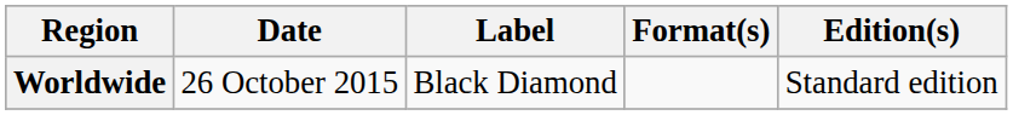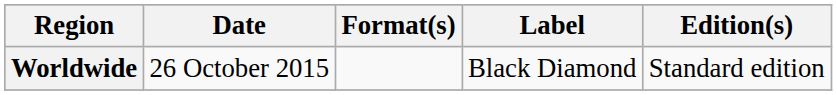 <table class="wikitable plainrowheaders">
 <tr>
 <th scope="col">Region</th>
 <th scope="col">Date</th>
+<th scope="col">Format(s)</th>
 <th scope="col">Label</th>
-<th scope="col">Format(s)</th>
 <th scope="col">Edition(s)</th>
 </tr>
 <tr>
 <th scope="row">Worldwide</th>
 <td>26 October 2015</td>
+<td></td>
 <td>Black Diamond</td>
-<td></td>
 <td>Standard edition</td>
 </tr>
 </table>
